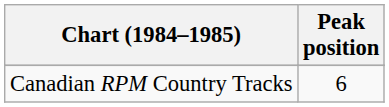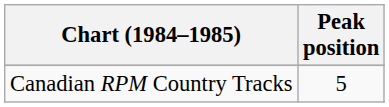 <table class="wikitable sortable">
 <tr>
 <th align="left">Chart (1984–1985)</th>
 <th aiign="center">Peak<br>position</th>
 </tr>
 <tr>
 </tr>
 <tr>
 <td align="left">Canadian <em>RPM</em> Country Tracks</td>
-<td align="center">6</td>
+<td align="center">5</td>
 </tr>
 </table>
